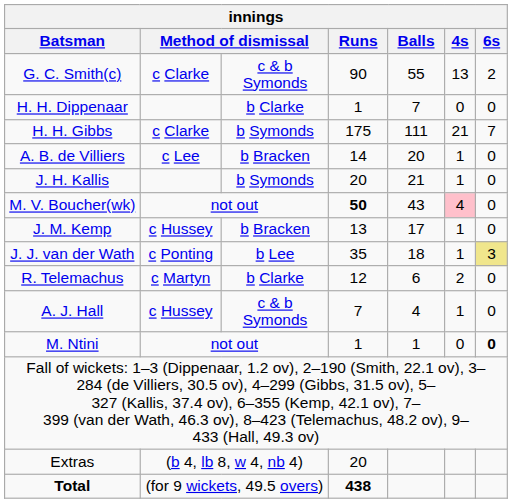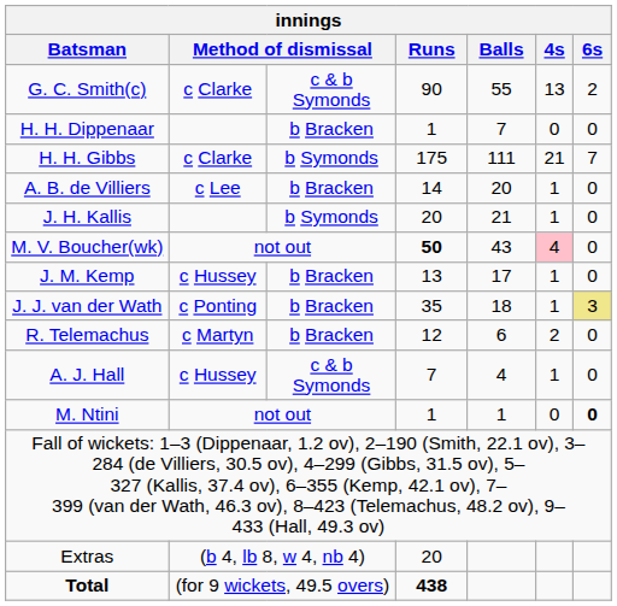 <table cellpadding="1" style="font-size:85%; border:gray solid 1px; text-align:center; width:50%;" class="wikitable">
 <tr>
 <th colspan="7"> innings</th>
 </tr>
 <tr>
 <th><a href='#'>Batsman</a></th>
 <th colspan="2"><a href='#'>Method of dismissal</a></th>
 <th><a href='#'>Runs</a></th>
 <th><a href='#'>Balls</a></th>
 <th><a href='#'>4s</a></th>
 <th><a href='#'>6s</a></th>
 </tr>
 <tr>
 <td><a href='#'>G. C. Smith</a><a href='#'>(c)</a></td>
 <td><a href='#'>c</a> <a href='#'>Clarke</a></td>
 <td><a href='#'>c & b</a> <a href='#'>Symonds</a></td>
 <td>90</td>
 <td>55</td>
 <td>13</td>
 <td>2</td>
 </tr>
 <tr>
 <td><a href='#'>H. H. Dippenaar</a></td>
 <td></td>
-<td><a href='#'>b</a> <a href='#'>Clarke</a></td>
+<td><a href='#'>b</a> <a href='#'>Bracken</a></td>
 <td>1</td>
 <td>7</td>
 <td>0</td>
 <td>0</td>
 </tr>
 <tr>
 <td><a href='#'>H. H. Gibbs</a></td>
 <td><a href='#'>c</a> <a href='#'>Clarke</a></td>
 <td><a href='#'>b</a> <a href='#'>Symonds</a></td>
 <td>175</td>
 <td>111</td>
 <td>21</td>
 <td>7</td>
 </tr>
 <tr>
 <td><a href='#'>A. B. de Villiers</a></td>
 <td><a href='#'>c</a> <a href='#'>Lee</a></td>
 <td><a href='#'>b</a> <a href='#'>Bracken</a></td>
 <td>14</td>
 <td>20</td>
 <td>1</td>
 <td>0</td>
 </tr>
 <tr>
 <td><a href='#'>J. H. Kallis</a></td>
 <td></td>
 <td><a href='#'>b</a> <a href='#'>Symonds</a></td>
 <td>20</td>
 <td>21</td>
 <td>1</td>
 <td>0</td>
 </tr>
 <tr>
 <td><a href='#'>M. V. Boucher</a><a href='#'>(wk)</a></td>
 <td colspan="2"><a href='#'>not out</a></td>
 <td><strong>50</strong></td>
 <td>43</td>
 <td style="background: pink;">4</td>
 <td>0</td>
 </tr>
 <tr>
 <td><a href='#'>J. M. Kemp</a></td>
 <td><a href='#'>c</a> <a href='#'>Hussey</a></td>
 <td><a href='#'>b</a> <a href='#'>Bracken</a></td>
 <td>13</td>
 <td>17</td>
 <td>1</td>
 <td>0</td>
 </tr>
 <tr>
 <td><a href='#'>J. J. van der Wath</a></td>
 <td><a href='#'>c</a> <a href='#'>Ponting</a></td>
-<td><a href='#'>b</a> <a href='#'>Lee</a></td>
+<td><a href='#'>b</a> <a href='#'>Bracken</a></td>
 <td>35</td>
 <td>18</td>
 <td>1</td>
 <td style="background: khaki;">3</td>
 </tr>
 <tr>
 <td><a href='#'>R. Telemachus</a></td>
 <td><a href='#'>c</a> <a href='#'>Martyn</a></td>
-<td><a href='#'>b</a> <a href='#'>Clarke</a></td>
+<td><a href='#'>b</a> <a href='#'>Bracken</a></td>
 <td>12</td>
 <td>6</td>
 <td>2</td>
 <td>0</td>
 </tr>
 <tr>
 <td><a href='#'>A. J. Hall</a></td>
 <td><a href='#'>c</a> <a href='#'>Hussey</a></td>
 <td><a href='#'>c & b</a> <a href='#'>Symonds</a></td>
 <td>7</td>
 <td>4</td>
 <td>1</td>
 <td>0</td>
 </tr>
 <tr>
 <td><a href='#'>M. Ntini</a></td>
 <td colspan="2"><a href='#'>not out</a></td>
 <td>1</td>
 <td>1</td>
 <td>0</td>
 <td><strong>0</strong></td>
 </tr>
 <tr>
 <td colspan="7">Fall of wickets: 1–3 (Dippenaar, 1.2 ov), 2–190 (Smith, 22.1 ov), 3–284 (de Villiers, 30.5 ov), 4–299 (Gibbs, 31.5 ov), 5–327 (Kallis, 37.4 ov), 6–355 (Kemp, 42.1 ov), 7–399 (van der Wath, 46.3 ov), 8–423 (Telemachus, 48.2 ov), 9–433 (Hall, 49.3 ov)</td>
 </tr>
 <tr>
 <td>Extras</td>
 <td colspan="2">(<a href='#'>b</a> 4, <a href='#'>lb</a> 8, <a href='#'>w</a> 4, <a href='#'>nb</a> 4)</td>
 <td>20</td>
 <td></td>
 <td></td>
 <td></td>
 </tr>
 <tr>
 <td><strong>Total</strong></td>
 <td colspan="2">(for 9 <a href='#'>wickets</a>, 49.5 <a href='#'>overs</a>)</td>
 <td><strong>438</strong></td>
 <td></td>
 <td></td>
 <td></td>
 </tr>
 </table>
